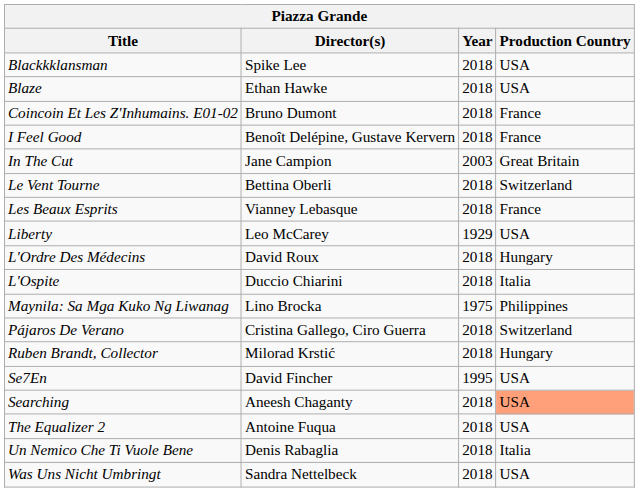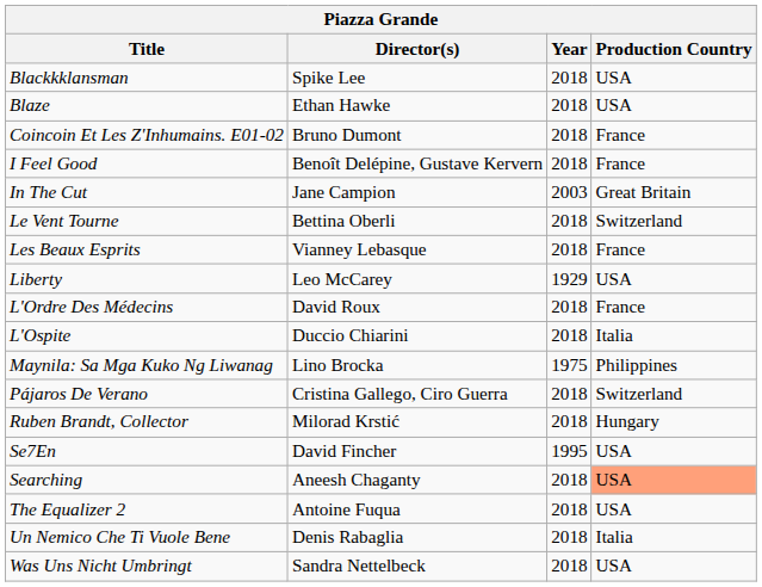 <table class="wikitable">
 <tr>
 <th colspan="4">Piazza Grande</th>
 </tr>
 <tr>
 <th>Title</th>
 <th>Director(s)</th>
 <th>Year</th>
 <th>Production Country</th>
 </tr>
 <tr>
 <td><em>Blackkklansman</em></td>
 <td>Spike Lee</td>
 <td>2018</td>
 <td>USA</td>
 </tr>
 <tr>
 <td><em>Blaze</em></td>
 <td>Ethan Hawke</td>
 <td>2018</td>
 <td>USA</td>
 </tr>
 <tr>
 <td><em>Coincoin Et Les Z'Inhumains. E01-02</em></td>
 <td>Bruno Dumont</td>
 <td>2018</td>
 <td>France</td>
 </tr>
 <tr>
 <td><em>I Feel Good</em></td>
 <td>Benoît Delépine, Gustave Kervern</td>
 <td>2018</td>
 <td>France</td>
 </tr>
 <tr>
 <td><em>In The Cut</em></td>
 <td>Jane Campion</td>
 <td>2003</td>
 <td>Great Britain</td>
 </tr>
 <tr>
 <td><em>Le Vent Tourne</em></td>
 <td>Bettina Oberli</td>
 <td>2018</td>
 <td>Switzerland</td>
 </tr>
 <tr>
 <td><em>Les Beaux Esprits</em></td>
 <td>Vianney Lebasque</td>
 <td>2018</td>
 <td>France</td>
 </tr>
 <tr>
 <td><em>Liberty</em></td>
 <td>Leo McCarey</td>
 <td>1929</td>
 <td>USA</td>
 </tr>
 <tr>
 <td><em>L'Ordre Des Médecins</em></td>
 <td>David Roux</td>
 <td>2018</td>
-<td>Hungary</td>
+<td>France</td>
 </tr>
 <tr>
 <td><em>L'Ospite</em></td>
 <td>Duccio Chiarini</td>
 <td>2018</td>
 <td>Italia</td>
 </tr>
 <tr>
 <td><em>Maynila: Sa Mga Kuko Ng Liwanag</em></td>
 <td>Lino Brocka</td>
 <td>1975</td>
 <td>Philippines</td>
 </tr>
 <tr>
 <td><em>Pájaros De Verano</em></td>
 <td>Cristina Gallego, Ciro Guerra</td>
 <td>2018</td>
 <td>Switzerland</td>
 </tr>
 <tr>
 <td><em>Ruben Brandt, Collector</em></td>
 <td>Milorad Krstić</td>
 <td>2018</td>
 <td>Hungary</td>
 </tr>
 <tr>
 <td><em>Se7En</em></td>
 <td>David Fincher</td>
 <td>1995</td>
 <td>USA</td>
 </tr>
 <tr>
 <td><em>Searching</em></td>
 <td>Aneesh Chaganty</td>
 <td>2018</td>
 <td style="background: lightsalmon;">USA</td>
 </tr>
 <tr>
 <td><em>The Equalizer 2</em></td>
 <td>Antoine Fuqua</td>
 <td>2018</td>
 <td>USA</td>
 </tr>
 <tr>
 <td><em>Un Nemico Che Ti Vuole Bene</em></td>
 <td>Denis Rabaglia</td>
 <td>2018</td>
 <td>Italia</td>
 </tr>
 <tr>
 <td><em>Was Uns Nicht Umbringt</em></td>
 <td>Sandra Nettelbeck</td>
 <td>2018</td>
 <td>USA</td>
 </tr>
 </table>
